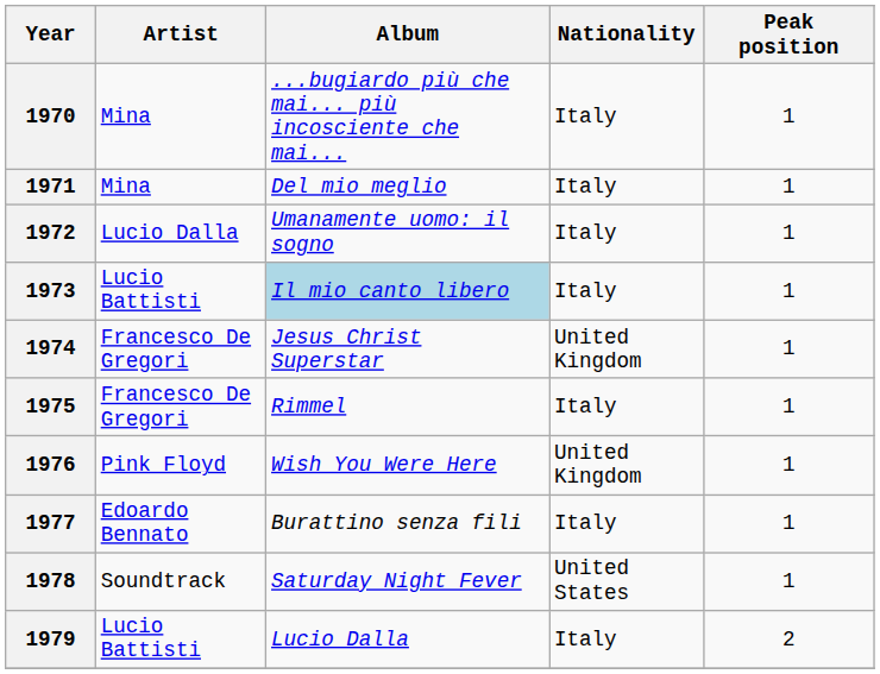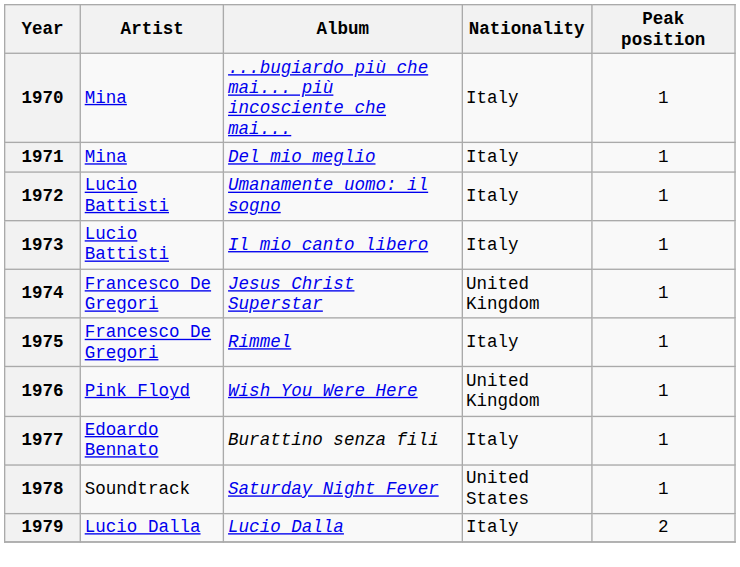 <table class="wikitable sortable plainrowheaders">
 <tr>
 <th style="width:50px;">Year</th>
 <th style="width:100px;">Artist</th>
 <th style="width:170px;">Album</th>
 <th style="width:90px;">Nationality</th>
 <th style="width:100px;">Peak position</th>
 </tr>
 <tr>
 <th scope="row">1970</th>
 <td><a href='#'>Mina</a></td>
 <td><em><a href='#'>...bugiardo più che mai... più incosciente che mai...</a></em></td>
 <td>Italy</td>
 <td style="text-align:center;">1</td>
 </tr>
 <tr>
 <th scope="row">1971</th>
 <td><a href='#'>Mina</a></td>
 <td><em><a href='#'>Del mio meglio</a></em></td>
 <td>Italy</td>
 <td style="text-align:center;">1</td>
 </tr>
 <tr>
 <th scope="row">1972</th>
-<td><a href='#'>Lucio Dalla</a></td>
+<td><a href='#'>Lucio Battisti</a></td>
 <td><em><a href='#'>Umanamente uomo: il sogno</a></em></td>
 <td>Italy</td>
 <td style="text-align:center;">1</td>
 </tr>
 <tr>
 <th scope="row">1973</th>
 <td><a href='#'>Lucio Battisti</a></td>
-<td style="background: lightblue;"><em><a href='#'>Il mio canto libero</a></em></td>
+<td><em><a href='#'>Il mio canto libero</a></em></td>
 <td>Italy</td>
 <td style="text-align:center;">1</td>
 </tr>
 <tr>
 <th scope="row">1974</th>
 <td><a href='#'>Francesco De Gregori</a></td>
 <td><a href='#'><em>Jesus Christ Superstar</em></a></td>
 <td>United Kingdom</td>
 <td style="text-align:center;">1</td>
 </tr>
 <tr>
 <th scope="row">1975</th>
 <td><a href='#'>Francesco De Gregori</a></td>
 <td><a href='#'><em>Rimmel</em></a></td>
 <td>Italy</td>
 <td style="text-align:center;">1</td>
 </tr>
 <tr>
 <th scope="row">1976</th>
 <td><a href='#'>Pink Floyd</a></td>
 <td><a href='#'><em>Wish You Were Here</em></a></td>
 <td>United Kingdom</td>
 <td style="text-align:center;">1</td>
 </tr>
 <tr>
 <th scope="row">1977</th>
 <td><a href='#'>Edoardo Bennato</a></td>
 <td><em>Burattino senza fili</em></td>
 <td>Italy</td>
 <td style="text-align:center;">1</td>
 </tr>
 <tr>
 <th scope="row">1978</th>
 <td>Soundtrack</td>
 <td><a href='#'><em>Saturday Night Fever</em></a></td>
 <td>United States</td>
 <td style="text-align:center;">1</td>
 </tr>
 <tr>
 <th scope="row">1979</th>
-<td><a href='#'>Lucio Battisti</a></td>
+<td><a href='#'>Lucio Dalla</a></td>
 <td><a href='#'><em>Lucio Dalla</em></a></td>
 <td>Italy</td>
 <td style="text-align:center;">2</td>
 </tr>
 <tr>
 </tr>
 </table>
